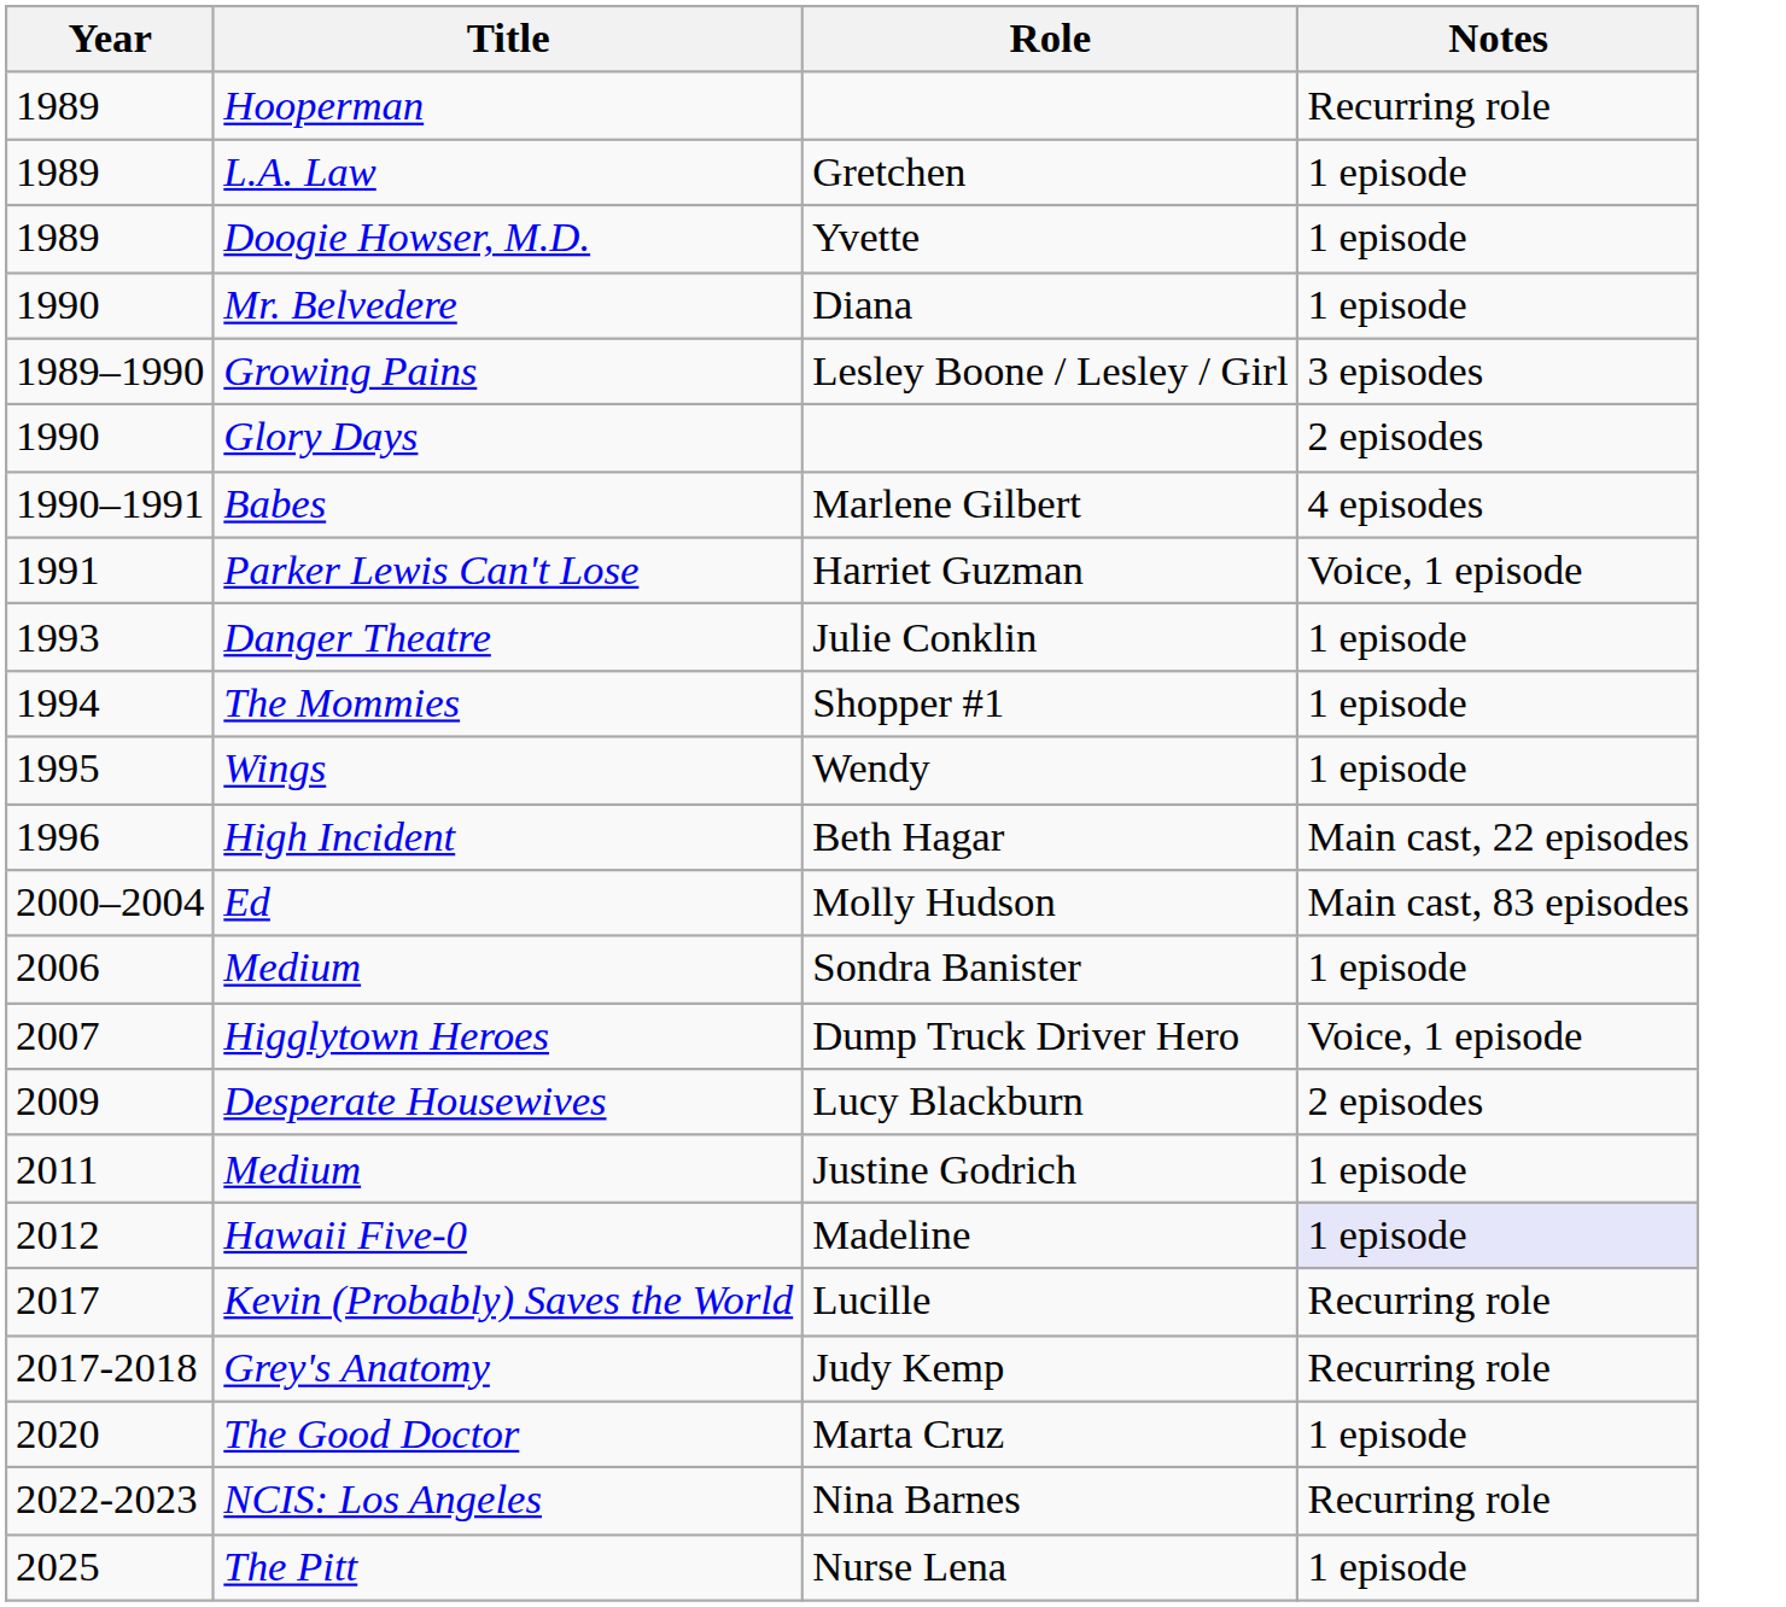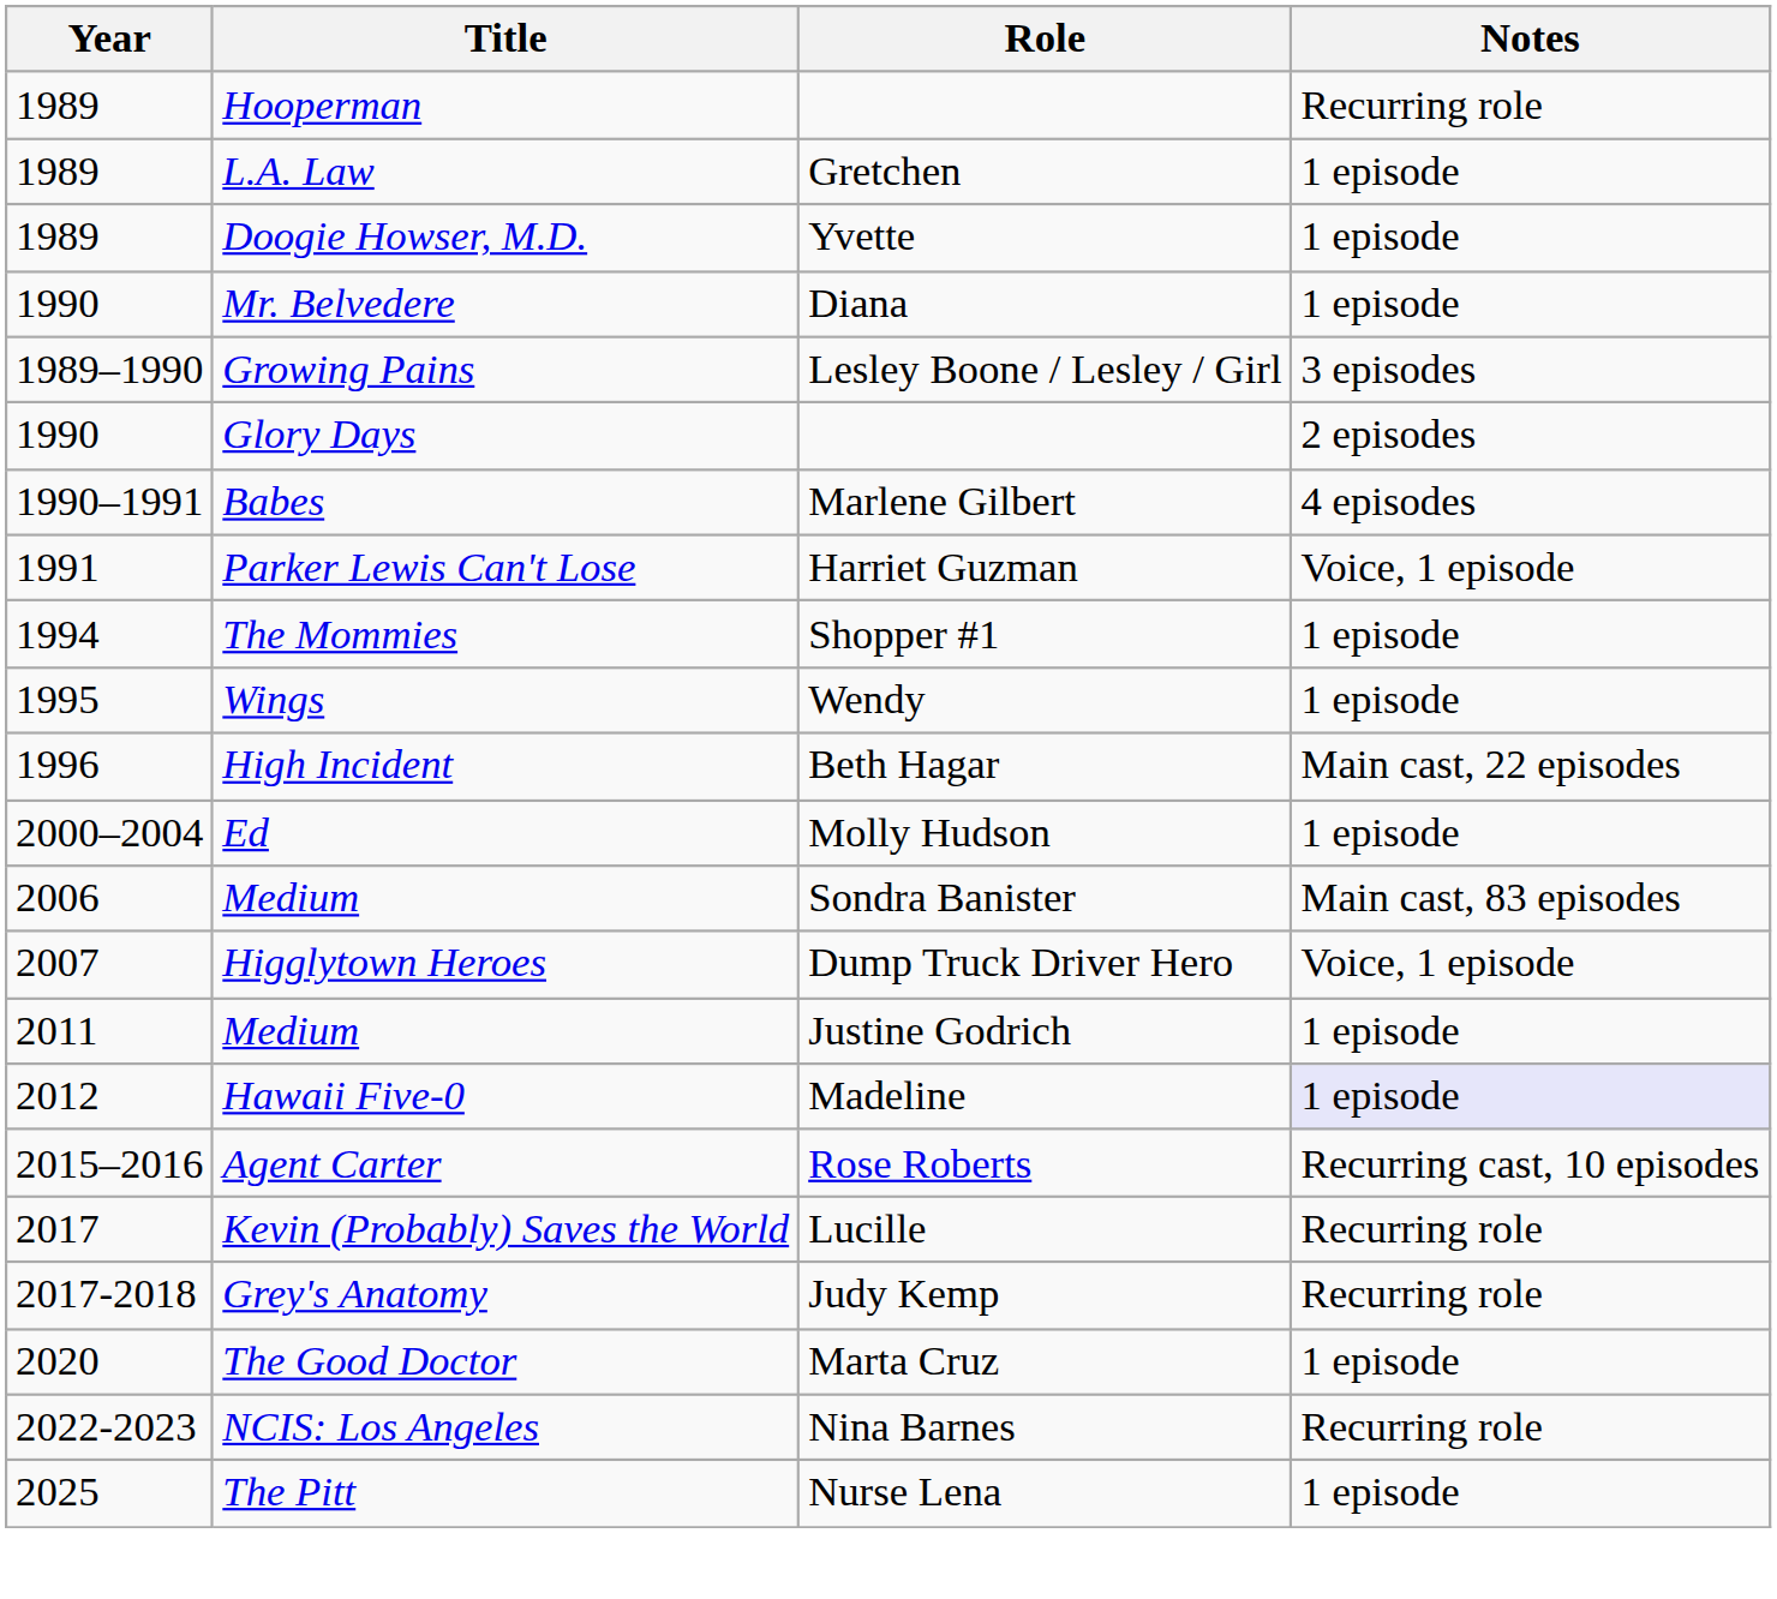 <table class="wikitable sortable">
 <tr>
 <th>Year</th>
 <th>Title</th>
 <th>Role</th>
 <th class="unsortable">Notes</th>
 </tr>
 <tr>
 <td>1989</td>
 <td><em><a href='#'>Hooperman</a></em></td>
 <td></td>
 <td>Recurring role</td>
 </tr>
 <tr>
 <td>1989</td>
 <td><em><a href='#'>L.A. Law</a></em></td>
 <td>Gretchen</td>
 <td>1 episode</td>
 </tr>
 <tr>
 <td>1989</td>
 <td><em><a href='#'>Doogie Howser, M.D.</a></em></td>
 <td>Yvette</td>
 <td>1 episode</td>
 </tr>
 <tr>
 <td>1990</td>
 <td><em><a href='#'>Mr. Belvedere</a></em></td>
 <td>Diana</td>
 <td>1 episode</td>
 </tr>
 <tr>
 <td>1989–1990</td>
 <td><em><a href='#'>Growing Pains</a></em></td>
 <td>Lesley Boone / Lesley / Girl</td>
 <td>3 episodes</td>
 </tr>
 <tr>
 <td>1990</td>
 <td><em><a href='#'>Glory Days</a></em></td>
 <td></td>
 <td>2 episodes</td>
 </tr>
 <tr>
 <td>1990–1991</td>
 <td><em><a href='#'>Babes</a></em></td>
 <td>Marlene Gilbert</td>
 <td>4 episodes</td>
 </tr>
 <tr>
 <td>1991</td>
 <td><em><a href='#'>Parker Lewis Can't Lose</a></em></td>
 <td>Harriet Guzman</td>
 <td>Voice, 1 episode</td>
 </tr>
 <tr>
-<td>1993</td>
-<td><em><a href='#'>Danger Theatre</a></em></td>
-<td>Julie Conklin</td>
-<td>1 episode</td>
-</tr>
-<tr>
 <td>1994</td>
 <td><em><a href='#'>The Mommies</a></em></td>
 <td>Shopper #1</td>
 <td>1 episode</td>
 </tr>
 <tr>
 <td>1995</td>
 <td><em><a href='#'>Wings</a></em></td>
 <td>Wendy</td>
 <td>1 episode</td>
 </tr>
 <tr>
 <td>1996</td>
 <td><em><a href='#'>High Incident</a></em></td>
 <td>Beth Hagar</td>
 <td>Main cast, 22 episodes</td>
 </tr>
 <tr>
 <td>2000–2004</td>
 <td><em><a href='#'>Ed</a></em></td>
 <td>Molly Hudson</td>
-<td>Main cast, 83 episodes</td>
+<td>1 episode</td>
 </tr>
 <tr>
 <td>2006</td>
 <td><em><a href='#'>Medium</a></em></td>
 <td>Sondra Banister</td>
-<td>1 episode</td>
+<td>Main cast, 83 episodes</td>
 </tr>
 <tr>
 <td>2007</td>
 <td><em><a href='#'>Higglytown Heroes</a></em></td>
 <td>Dump Truck Driver Hero</td>
 <td>Voice, 1 episode</td>
-</tr>
-<tr>
-<td>2009</td>
-<td><em><a href='#'>Desperate Housewives</a></em></td>
-<td>Lucy Blackburn</td>
-<td>2 episodes</td>
 </tr>
 <tr>
 <td>2011</td>
 <td><em><a href='#'>Medium</a></em></td>
 <td>Justine Godrich</td>
 <td>1 episode</td>
 </tr>
 <tr>
 <td>2012</td>
 <td><em><a href='#'>Hawaii Five-0</a></em></td>
 <td>Madeline</td>
 <td style="background: lavender;">1 episode</td>
+</tr>
+<tr>
+<td>2015–2016</td>
+<td><em><a href='#'>Agent Carter</a></em></td>
+<td><a href='#'>Rose Roberts</a></td>
+<td>Recurring cast, 10 episodes</td>
 </tr>
 <tr>
 <td>2017</td>
 <td><em><a href='#'>Kevin (Probably) Saves the World</a></em></td>
 <td>Lucille</td>
 <td>Recurring role</td>
 </tr>
 <tr>
 <td>2017-2018</td>
 <td><em><a href='#'>Grey's Anatomy</a></em></td>
 <td>Judy Kemp</td>
 <td>Recurring role</td>
 </tr>
 <tr>
 <td>2020</td>
 <td><em><a href='#'>The Good Doctor</a></em></td>
 <td>Marta Cruz</td>
 <td>1 episode</td>
 </tr>
 <tr>
 <td>2022-2023</td>
 <td><em><a href='#'>NCIS: Los Angeles</a></em></td>
 <td>Nina Barnes</td>
 <td>Recurring role</td>
 </tr>
 <tr>
 <td>2025</td>
 <td><em><a href='#'>The Pitt</a></em></td>
 <td>Nurse Lena</td>
 <td>1 episode</td>
 </tr>
 </table>
